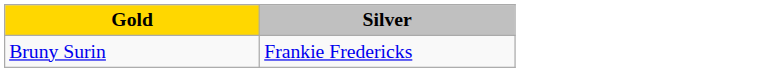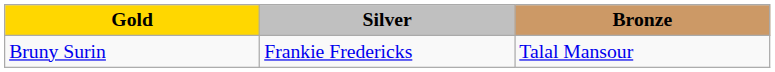 <table class="wikitable" style="text-align:left">
 <tr align="center">
 <td width=200 bgcolor=gold><strong>Gold</strong></td>
 <td width=200 bgcolor=silver><strong>Silver</strong></td>
+<td width=200 bgcolor=CC9966><strong>Bronze</strong></td>
 </tr>
 <tr>
 <td><a href='#'>Bruny Surin</a><br><em></em></td>
 <td><a href='#'>Frankie Fredericks</a><br><em></em></td>
+<td><a href='#'>Talal Mansour</a><br><em></em></td>
 </tr>
 </table>
